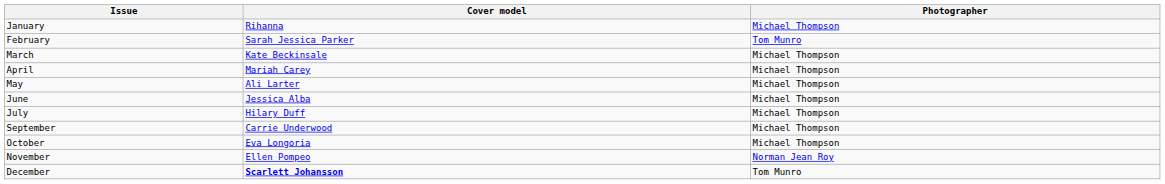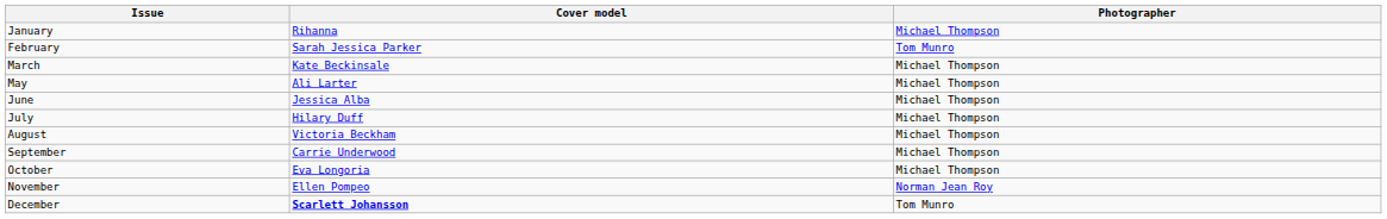 <table class="sortable wikitable"  style="font-size:95%; width:100%;">
 <tr>
 <th style="text-align:center;">Issue</th>
 <th style="text-align:center;">Cover model</th>
 <th style="text-align:center;">Photographer</th>
 </tr>
 <tr>
 <td>January</td>
 <td><a href='#'>Rihanna</a></td>
 <td><a href='#'>Michael Thompson</a></td>
 </tr>
 <tr>
 <td>February</td>
 <td><a href='#'>Sarah Jessica Parker</a></td>
 <td><a href='#'>Tom Munro</a></td>
 </tr>
 <tr>
 <td>March</td>
 <td><a href='#'>Kate Beckinsale</a></td>
 <td>Michael Thompson</td>
 </tr>
 <tr>
-<td>April</td>
-<td><a href='#'>Mariah Carey</a></td>
-<td>Michael Thompson</td>
-</tr>
-<tr>
 <td>May</td>
 <td><a href='#'>Ali Larter</a></td>
 <td>Michael Thompson</td>
 </tr>
 <tr>
 <td>June</td>
 <td><a href='#'>Jessica Alba</a></td>
 <td>Michael Thompson</td>
 </tr>
 <tr>
 <td>July</td>
 <td><a href='#'>Hilary Duff</a></td>
+<td>Michael Thompson</td>
+</tr>
+<tr>
+<td>August</td>
+<td><a href='#'>Victoria Beckham</a></td>
 <td>Michael Thompson</td>
 </tr>
 <tr>
 <td>September</td>
 <td><a href='#'>Carrie Underwood</a></td>
 <td>Michael Thompson</td>
 </tr>
 <tr>
 <td>October</td>
 <td><a href='#'>Eva Longoria</a></td>
 <td>Michael Thompson</td>
 </tr>
 <tr>
 <td>November</td>
 <td><a href='#'>Ellen Pompeo</a></td>
 <td><a href='#'>Norman Jean Roy</a></td>
 </tr>
 <tr>
 <td>December</td>
 <td><strong><a href='#'>Scarlett Johansson</a></strong></td>
 <td>Tom Munro</td>
 </tr>
 </table>
